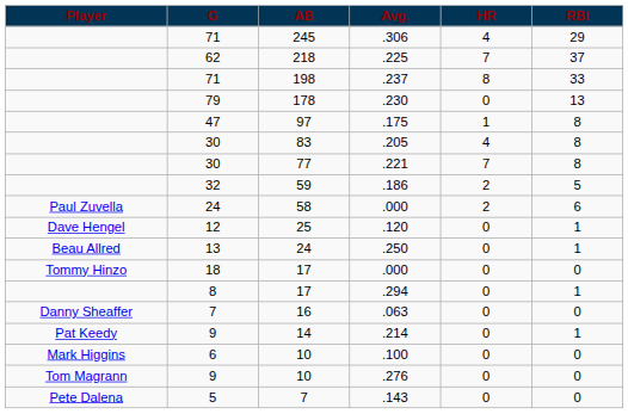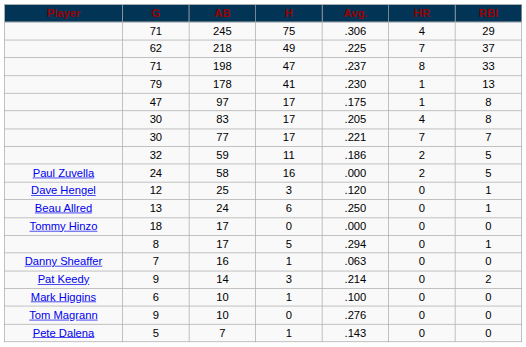 <table class="wikitable sortable">
 <tr>
 <th style="background:#023456;color:#990000;" width="16%">Player</th>
 <th style="background:#023456;color:#990000;" width="9%">G</th>
 <th style="background:#023456;color:#990000;" width="9%">AB</th>
+<th style="background:#023456;color:#990000;" width="9%">H</th>
 <th style="background:#023456;color:#990000;" width="9%">Avg.</th>
 <th style="background:#023456;color:#990000;" width="9%">HR</th>
 <th style="background:#023456;color:#990000;" width="9%">RBI</th>
 </tr>
 <tr align="center">
 <td></td>
 <td>71</td>
 <td>245</td>
+<td>75</td>
 <td>.306</td>
 <td>4</td>
 <td>29</td>
 </tr>
 <tr align="center">
 <td></td>
 <td>62</td>
 <td>218</td>
+<td>49</td>
 <td>.225</td>
 <td>7</td>
 <td>37</td>
 </tr>
 <tr align="center">
 <td></td>
 <td>71</td>
 <td>198</td>
+<td>47</td>
 <td>.237</td>
 <td>8</td>
 <td>33</td>
 </tr>
 <tr align="center">
 <td></td>
 <td>79</td>
 <td>178</td>
+<td>41</td>
 <td>.230</td>
-<td>0</td>
+<td>1</td>
 <td>13</td>
 </tr>
 <tr align="center">
 <td></td>
 <td>47</td>
 <td>97</td>
+<td>17</td>
 <td>.175</td>
 <td>1</td>
 <td>8</td>
 </tr>
 <tr align="center">
 <td></td>
 <td>30</td>
 <td>83</td>
+<td>17</td>
 <td>.205</td>
 <td>4</td>
 <td>8</td>
 </tr>
 <tr align="center">
 <td></td>
 <td>30</td>
 <td>77</td>
+<td>17</td>
 <td>.221</td>
 <td>7</td>
-<td>8</td>
+<td>7</td>
 </tr>
 <tr align="center">
 <td></td>
 <td>32</td>
 <td>59</td>
+<td>11</td>
 <td>.186</td>
 <td>2</td>
 <td>5</td>
 </tr>
 <tr align="center">
 <td><a href='#'>Paul Zuvella</a></td>
 <td>24</td>
 <td>58</td>
+<td>16</td>
 <td>.000</td>
 <td>2</td>
-<td>6</td>
+<td>5</td>
 </tr>
 <tr align=center>
 <td><a href='#'>Dave Hengel</a></td>
 <td>12</td>
 <td>25</td>
+<td>3</td>
 <td>.120</td>
 <td>0</td>
 <td>1</td>
 </tr>
 <tr align=center>
 <td><a href='#'>Beau Allred</a></td>
 <td>13</td>
 <td>24</td>
+<td>6</td>
 <td>.250</td>
 <td>0</td>
 <td>1</td>
 </tr>
 <tr align=center>
 <td><a href='#'>Tommy Hinzo</a></td>
 <td>18</td>
 <td>17</td>
+<td>0</td>
 <td>.000</td>
 <td>0</td>
 <td>0</td>
 </tr>
 <tr align=center>
 <td></td>
 <td>8</td>
 <td>17</td>
+<td>5</td>
 <td>.294</td>
 <td>0</td>
 <td>1</td>
 </tr>
 <tr align="center">
 <td><a href='#'>Danny Sheaffer</a></td>
 <td>7</td>
 <td>16</td>
+<td>1</td>
 <td>.063</td>
 <td>0</td>
 <td>0</td>
 </tr>
 <tr align=center>
 <td><a href='#'>Pat Keedy</a></td>
 <td>9</td>
 <td>14</td>
+<td>3</td>
 <td>.214</td>
 <td>0</td>
-<td>1</td>
+<td>2</td>
 </tr>
 <tr align=center>
 <td><a href='#'>Mark Higgins</a></td>
 <td>6</td>
 <td>10</td>
+<td>1</td>
 <td>.100</td>
 <td>0</td>
 <td>0</td>
 </tr>
 <tr align=center>
 <td><a href='#'>Tom Magrann</a></td>
 <td>9</td>
 <td>10</td>
+<td>0</td>
 <td>.276</td>
 <td>0</td>
 <td>0</td>
 </tr>
 <tr align=center>
 <td><a href='#'>Pete Dalena</a></td>
 <td>5</td>
 <td>7</td>
+<td>1</td>
 <td>.143</td>
 <td>0</td>
 <td>0</td>
 </tr>
 </table>
